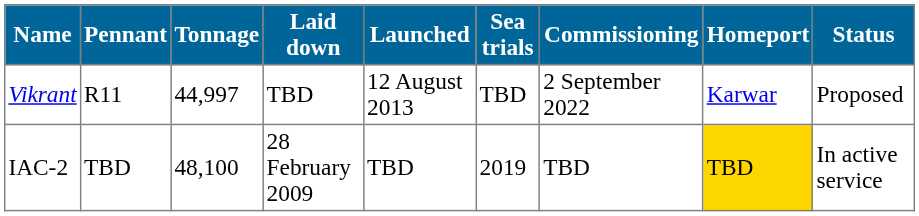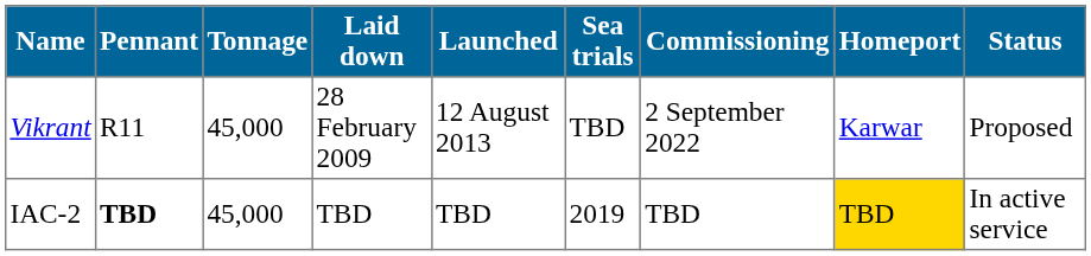 <table class="toccolours" border="1" cellspacing="1" cellpadding="2" style="margin:auto; border-collapse:collapse;">
 <tr style="background:#069; color:white;">
 <th>Name</th>
 <th>Pennant</th>
 <th>Tonnage</th>
 <th>Laid down</th>
 <th>Launched</th>
 <th>Sea trials</th>
 <th>Commissioning</th>
 <th>Homeport</th>
 <th>Status</th>
 </tr>
 <tr>
 <td><a href='#'><em>Vikrant</em></a></td>
 <td>R11</td>
-<td>44,997</td>
-<td>TBD</td>
+<td>45,000</td>
+<td>28 February 2009</td>
 <td>12 August 2013</td>
 <td>TBD</td>
 <td>2 September 2022</td>
 <td><a href='#'>Karwar</a></td>
 <td>Proposed</td>
 </tr>
 <tr>
 <td>IAC-2</td>
+<td><strong>TBD</strong></td>
+<td>45,000</td>
 <td>TBD</td>
-<td>48,100</td>
-<td>28 February 2009</td>
 <td>TBD</td>
 <td>2019 </td>
 <td>TBD</td>
 <td style="background: gold;">TBD</td>
 <td>In active service</td>
 </tr>
 </table>
